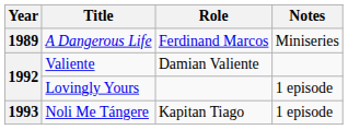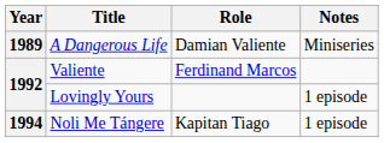 <table class="wikitable plainrowheaders unsortable">
 <tr>
 <th>Year</th>
 <th>Title</th>
 <th>Role</th>
 <th class="unsortable">Notes</th>
 </tr>
 <tr>
 <th scope="row">1989</th>
 <td><em><a href='#'>A Dangerous Life</a></td>
-<td><a href='#'>Ferdinand Marcos</a></td>
+<td>Damian Valiente</td>
 <td>Miniseries</td>
 </tr>
 <tr>
 <th rowspan="2" scope="row">1992</th>
 <td></em><a href='#'>Valiente</a><em></td>
-<td>Damian Valiente</td>
+<td><a href='#'>Ferdinand Marcos</a></td>
 <td></td>
 </tr>
 <tr>
 <td></em><a href='#'>Lovingly Yours</a><em></td>
 <td></td>
 <td>1 episode</td>
 </tr>
 <tr>
-<th scope="row">1993</th>
+<th scope="row">1994</th>
 <td></em><a href='#'>Noli Me Tángere</a><em></td>
 <td>Kapitan Tiago</td>
 <td>1 episode</td>
 </tr>
 </table>
